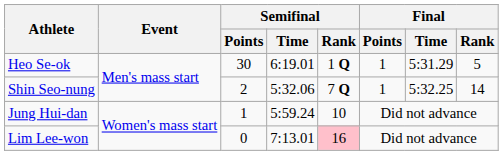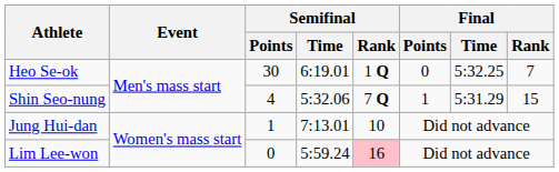 <table class="wikitable" style="font-size:90%">
 <tr>
 <th rowspan=2>Athlete</th>
 <th rowspan=2>Event</th>
 <th colspan=3>Semifinal</th>
 <th colspan=3>Final</th>
 </tr>
 <tr>
 <th>Points</th>
 <th>Time</th>
 <th>Rank</th>
 <th>Points</th>
 <th>Time</th>
 <th>Rank</th>
 </tr>
 <tr align=center>
 <td align=left><a href='#'>Heo Se-ok</a></td>
 <td align=left rowspan=2><a href='#'>Men's mass start</a></td>
 <td>30</td>
 <td>6:19.01</td>
 <td>1 <strong>Q</strong></td>
-<td>1</td>
-<td>5:31.29</td>
-<td>5</td>
+<td>0</td>
+<td>5:32.25</td>
+<td>7</td>
 </tr>
 <tr align=center>
 <td align=left><a href='#'>Shin Seo-nung</a></td>
-<td>2</td>
+<td>4</td>
 <td>5:32.06</td>
 <td>7 <strong>Q</strong></td>
 <td>1</td>
-<td>5:32.25</td>
-<td>14</td>
+<td>5:31.29</td>
+<td>15</td>
 </tr>
 <tr align=center>
 <td align=left><a href='#'>Jung Hui-dan</a></td>
 <td align=left rowspan=2><a href='#'>Women's mass start</a></td>
 <td>1</td>
-<td>5:59.24</td>
+<td>7:13.01</td>
 <td>10</td>
 <td colspan=3>Did not advance</td>
 </tr>
 <tr align=center>
 <td align=left><a href='#'>Lim Lee-won</a></td>
 <td>0</td>
-<td>7:13.01</td>
+<td>5:59.24</td>
 <td style="background: pink;">16</td>
 <td colspan=3>Did not advance</td>
 </tr>
 </table>
